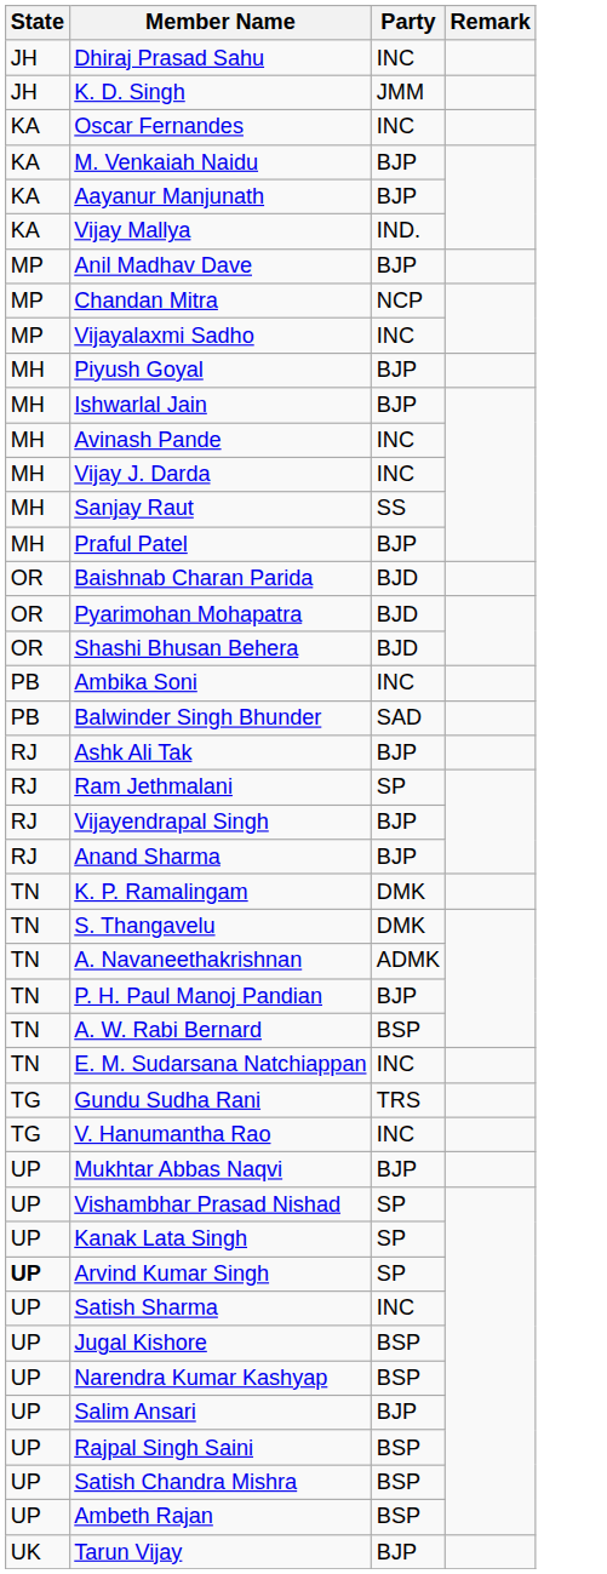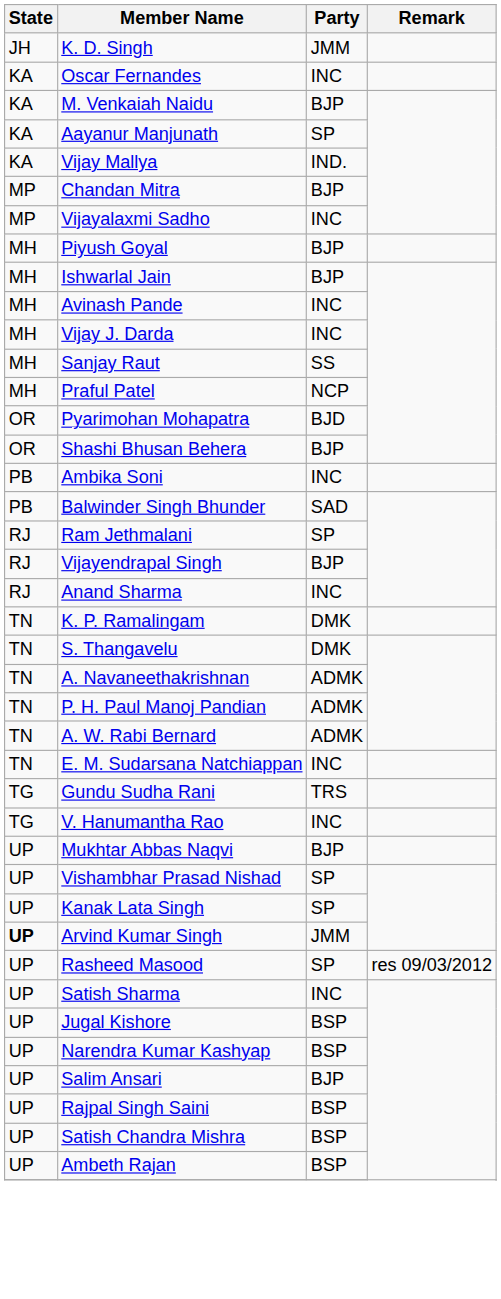 <table class="wikitable sortable">
 <tr>
 <th>State</th>
 <th>Member Name</th>
 <th>Party</th>
 <th>Remark</th>
-</tr>
-<tr>
-<td>JH</td>
-<td><a href='#'>Dhiraj Prasad Sahu</a></td>
-<td>INC</td>
-<td></td>
 </tr>
 <tr>
 <td>JH</td>
 <td><a href='#'>K. D. Singh</a></td>
 <td>JMM</td>
 </tr>
 <tr>
 <td>KA</td>
 <td><a href='#'>Oscar Fernandes</a></td>
 <td>INC</td>
 <td></td>
 </tr>
 <tr>
 <td>KA</td>
 <td><a href='#'>M. Venkaiah Naidu</a></td>
 <td>BJP</td>
 </tr>
 <tr>
 <td>KA</td>
 <td><a href='#'>Aayanur Manjunath</a></td>
-<td>BJP</td>
+<td>SP</td>
 </tr>
 <tr>
 <td>KA</td>
 <td><a href='#'>Vijay Mallya</a></td>
 <td>IND.</td>
 </tr>
 <tr>
 <td>MP</td>
-<td><a href='#'>Anil Madhav Dave</a></td>
+<td><a href='#'>Chandan Mitra</a></td>
 <td>BJP</td>
-<td></td>
-</tr>
-<tr>
-<td>MP</td>
-<td><a href='#'>Chandan Mitra</a></td>
-<td>NCP</td>
 </tr>
 <tr>
 <td>MP</td>
 <td><a href='#'>Vijayalaxmi Sadho</a></td>
 <td>INC</td>
 </tr>
 <tr>
 <td>MH</td>
 <td><a href='#'>Piyush Goyal</a></td>
 <td>BJP</td>
 <td></td>
 </tr>
 <tr>
 <td>MH</td>
 <td><a href='#'>Ishwarlal Jain</a></td>
 <td>BJP</td>
 </tr>
 <tr>
 <td>MH</td>
 <td><a href='#'>Avinash Pande</a></td>
 <td>INC</td>
 </tr>
 <tr>
 <td>MH</td>
 <td><a href='#'>Vijay J. Darda</a></td>
 <td>INC</td>
 </tr>
 <tr>
 <td>MH</td>
 <td><a href='#'>Sanjay Raut</a></td>
 <td>SS</td>
 </tr>
 <tr>
 <td>MH</td>
 <td><a href='#'>Praful Patel</a></td>
-<td>BJP</td>
-</tr>
-<tr>
-<td>OR</td>
-<td><a href='#'>Baishnab Charan Parida</a></td>
-<td>BJD</td>
-<td></td>
+<td>NCP</td>
 </tr>
 <tr>
 <td>OR</td>
 <td><a href='#'>Pyarimohan Mohapatra</a></td>
 <td>BJD</td>
 </tr>
 <tr>
 <td>OR</td>
 <td><a href='#'>Shashi Bhusan Behera</a></td>
-<td>BJD</td>
+<td>BJP</td>
 </tr>
 <tr>
 <td>PB</td>
 <td><a href='#'>Ambika Soni</a></td>
 <td>INC</td>
 <td></td>
 </tr>
 <tr>
 <td>PB</td>
 <td><a href='#'>Balwinder Singh Bhunder</a></td>
 <td>SAD</td>
 </tr>
 <tr>
 <td>RJ</td>
-<td><a href='#'>Ashk Ali Tak</a></td>
-<td>BJP</td>
-<td></td>
-</tr>
-<tr>
-<td>RJ</td>
 <td><a href='#'>Ram Jethmalani</a></td>
 <td>SP</td>
 </tr>
 <tr>
 <td>RJ</td>
 <td><a href='#'>Vijayendrapal Singh</a></td>
 <td>BJP</td>
 </tr>
 <tr>
 <td>RJ</td>
 <td><a href='#'>Anand Sharma</a></td>
-<td>BJP</td>
+<td>INC</td>
 </tr>
 <tr>
 <td>TN</td>
 <td><a href='#'>K. P. Ramalingam</a></td>
 <td>DMK</td>
 <td></td>
 </tr>
 <tr>
 <td>TN</td>
 <td><a href='#'>S. Thangavelu</a></td>
 <td>DMK</td>
 </tr>
 <tr>
 <td>TN</td>
 <td><a href='#'>A. Navaneethakrishnan</a></td>
 <td>ADMK</td>
 </tr>
 <tr>
 <td>TN</td>
 <td><a href='#'>P. H. Paul Manoj Pandian</a></td>
-<td>BJP</td>
+<td>ADMK</td>
 </tr>
 <tr>
 <td>TN</td>
 <td><a href='#'>A. W. Rabi Bernard</a></td>
-<td>BSP</td>
+<td>ADMK</td>
 </tr>
 <tr>
 <td>TN</td>
 <td><a href='#'>E. M. Sudarsana Natchiappan</a></td>
 <td>INC</td>
 <td></td>
 </tr>
 <tr>
 <td>TG</td>
 <td><a href='#'>Gundu Sudha Rani</a></td>
 <td>TRS</td>
 <td></td>
 </tr>
 <tr>
 <td>TG</td>
 <td><a href='#'>V. Hanumantha Rao</a></td>
 <td>INC</td>
 </tr>
 <tr>
 <td>UP</td>
 <td><a href='#'>Mukhtar Abbas Naqvi</a></td>
 <td>BJP</td>
 <td></td>
 </tr>
 <tr>
 <td>UP</td>
 <td><a href='#'>Vishambhar Prasad Nishad</a></td>
 <td>SP</td>
 </tr>
 <tr>
 <td>UP</td>
 <td><a href='#'>Kanak Lata Singh</a></td>
 <td>SP</td>
 </tr>
 <tr>
 <td><strong>UP</strong></td>
 <td><a href='#'>Arvind Kumar Singh</a></td>
+<td>JMM</td>
+</tr>
+<tr>
+<td>UP</td>
+<td><a href='#'>Rasheed Masood</a></td>
 <td>SP</td>
+<td>res 09/03/2012</td>
 </tr>
 <tr>
 <td>UP</td>
 <td><a href='#'>Satish Sharma</a></td>
 <td>INC</td>
 </tr>
 <tr>
 <td>UP</td>
 <td><a href='#'>Jugal Kishore</a></td>
 <td>BSP</td>
 </tr>
 <tr>
 <td>UP</td>
 <td><a href='#'>Narendra Kumar Kashyap</a></td>
 <td>BSP</td>
 </tr>
 <tr>
 <td>UP</td>
 <td><a href='#'>Salim Ansari</a></td>
 <td>BJP</td>
 </tr>
 <tr>
 <td>UP</td>
 <td><a href='#'>Rajpal Singh Saini</a></td>
 <td>BSP</td>
 </tr>
 <tr>
 <td>UP</td>
 <td><a href='#'>Satish Chandra Mishra</a></td>
 <td>BSP</td>
 </tr>
 <tr>
 <td>UP</td>
 <td><a href='#'>Ambeth Rajan</a></td>
 <td>BSP</td>
 </tr>
 <tr>
-<td>UK</td>
-<td><a href='#'>Tarun Vijay</a></td>
-<td>BJP</td>
-<td></td>
-</tr>
-<tr>
 </tr>
 </table>
